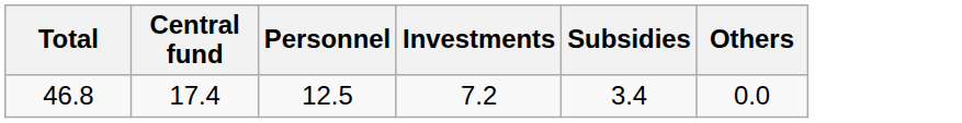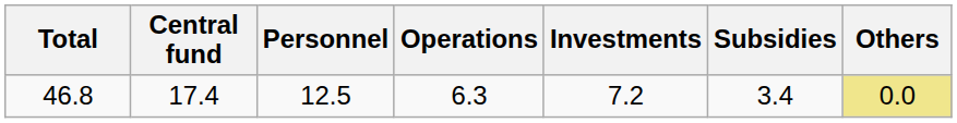 <table class="wikitable">
 <tr>
 <th style="width:70px;">Total</th>
 <th style="width:70px;">Central fund</th>
 <th style="width:70px;">Personnel</th>
+<th style="width:80px;">Operations</th>
 <th style="width:80px;">Investments</th>
 <th style="width:70px;">Subsidies</th>
 <th style="width:60px;">Others</th>
 </tr>
 <tr>
 <td style="text-align:center;">46.8</td>
 <td style="text-align:center;">17.4</td>
 <td style="text-align:center;">12.5</td>
+<td style="text-align:center;">6.3</td>
 <td style="text-align:center;">7.2</td>
 <td style="text-align:center;">3.4</td>
-<td style="text-align:center;">0.0</td>
+<td style="background: khaki; text-align:center;">0.0</td>
 </tr>
 </table>
